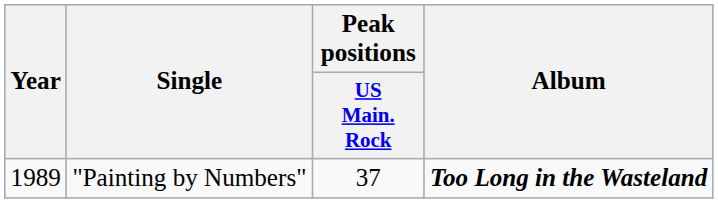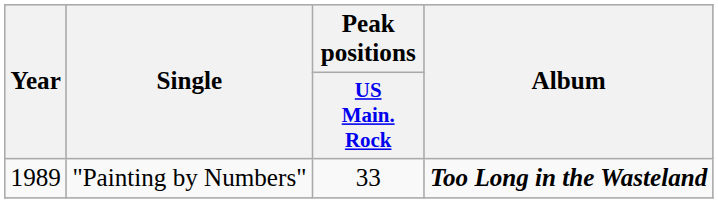 <table class="wikitable" style="text-align:center;">
 <tr>
 <th rowspan="2">Year</th>
 <th rowspan="2">Single</th>
 <th>Peak positions</th>
 <th rowspan="2">Album</th>
 </tr>
 <tr style="font-size:smaller;">
 <th style="width:65px;"><a href='#'>US <br>Main. Rock</a></th>
 </tr>
 <tr>
 <td>1989</td>
 <td style="text-align:left;">"Painting by Numbers"</td>
-<td>37</td>
+<td>33</td>
 <td style="text-align:left;"><strong><em>Too Long in the Wasteland</em></strong></td>
 </tr>
 </table>
